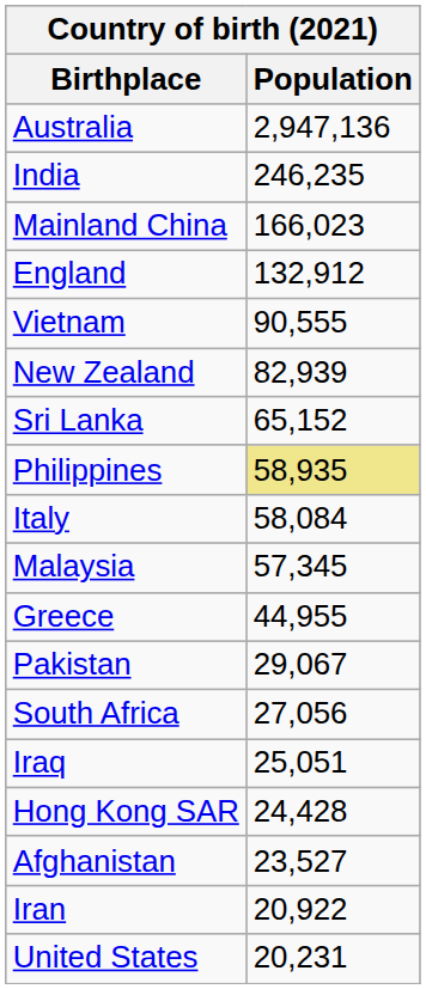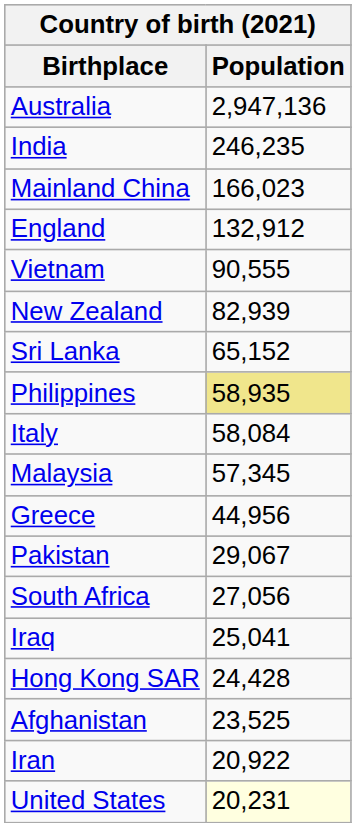 <table class="wikitable mw-collapsible floatright">
 <tr>
 <th colspan="2">Country of birth (2021)</th>
 </tr>
 <tr>
 <th>Birthplace</th>
 <th>Population</th>
 </tr>
 <tr>
 <td><a href='#'>Australia</a></td>
 <td>2,947,136</td>
 </tr>
 <tr>
 <td><a href='#'>India</a></td>
 <td>246,235</td>
 </tr>
 <tr>
 <td><a href='#'>Mainland China</a></td>
 <td>166,023</td>
 </tr>
 <tr>
 <td><a href='#'>England</a></td>
 <td>132,912</td>
 </tr>
 <tr>
 <td><a href='#'>Vietnam</a></td>
 <td>90,555</td>
 </tr>
 <tr>
 <td><a href='#'>New Zealand</a></td>
 <td>82,939</td>
 </tr>
 <tr>
 <td><a href='#'>Sri Lanka</a></td>
 <td>65,152</td>
 </tr>
 <tr>
 <td><a href='#'>Philippines</a></td>
 <td style="background: khaki;">58,935</td>
 </tr>
 <tr>
 <td><a href='#'>Italy</a></td>
 <td>58,084</td>
 </tr>
 <tr>
 <td><a href='#'>Malaysia</a></td>
 <td>57,345</td>
 </tr>
 <tr>
 <td><a href='#'>Greece</a></td>
-<td>44,955</td>
+<td>44,956</td>
 </tr>
 <tr>
 <td><a href='#'>Pakistan</a></td>
 <td>29,067</td>
 </tr>
 <tr>
 <td><a href='#'>South Africa</a></td>
 <td>27,056</td>
 </tr>
 <tr>
 <td><a href='#'>Iraq</a></td>
-<td>25,051</td>
+<td>25,041</td>
 </tr>
 <tr>
 <td><a href='#'>Hong Kong SAR</a></td>
 <td>24,428</td>
 </tr>
 <tr>
 <td><a href='#'>Afghanistan</a></td>
-<td>23,527</td>
+<td>23,525</td>
 </tr>
 <tr>
 <td><a href='#'>Iran</a></td>
 <td>20,922</td>
 </tr>
 <tr>
 <td><a href='#'>United States</a></td>
-<td>20,231</td>
+<td style="background: lightyellow;">20,231</td>
 </tr>
 </table>
